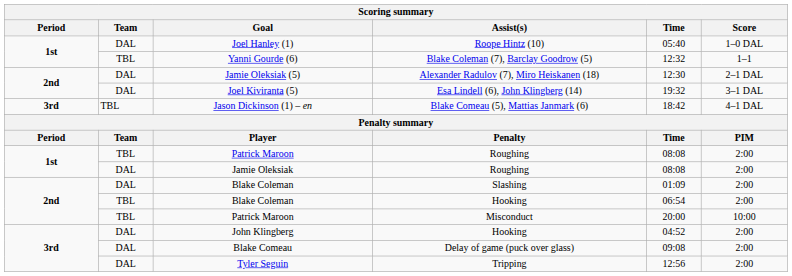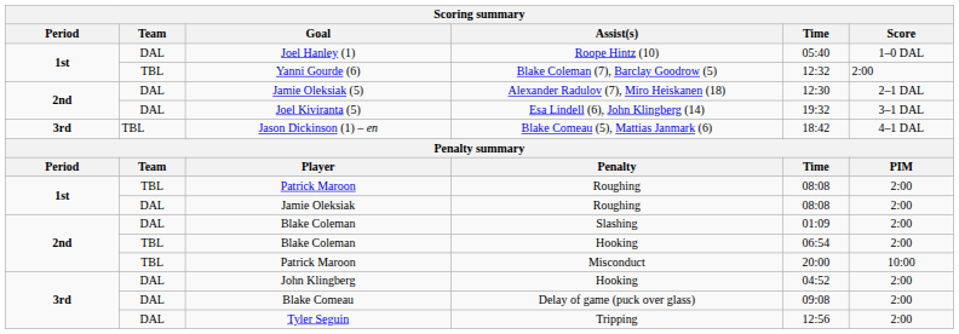 <table style="width:100%;" class="wikitable">
 <tr>
 <th colspan="6">Scoring summary</th>
 </tr>
 <tr>
 <th style="width:12%;">Period</th>
 <th style="width:7%;">Team</th>
 <th style="width:28%;">Goal</th>
 <th style="width:35%;">Assist(s)</th>
 <th style="width:7%;">Time</th>
 <th style="width:11%;">Score</th>
 </tr>
 <tr>
 <td style="text-align:center;" rowspan="2"><strong>1st</strong></td>
 <td style="text-align:center;">DAL</td>
 <td style="text-align:center;"><a href='#'>Joel Hanley</a> (1)</td>
 <td style="text-align:center;"><a href='#'>Roope Hintz</a> (10)</td>
 <td style="text-align:center;">05:40</td>
 <td style="text-align:center;">1–0 DAL</td>
 </tr>
 <tr>
 <td style="text-align:center;">TBL</td>
 <td style="text-align:center;"><a href='#'>Yanni Gourde</a> (6)</td>
 <td style="text-align:center;"><a href='#'>Blake Coleman</a> (7), <a href='#'>Barclay Goodrow</a> (5)</td>
 <td style="text-align:center;">12:32</td>
-<td style="text-align:center;">1–1</td>
+<td>2:00</td>
 </tr>
 <tr>
 <td style="text-align:center;" rowspan="2"><strong>2nd</strong></td>
 <td style="text-align:center;">DAL</td>
 <td style="text-align:center;"><a href='#'>Jamie Oleksiak</a> (5)</td>
 <td style="text-align:center;"><a href='#'>Alexander Radulov</a> (7), <a href='#'>Miro Heiskanen</a> (18)</td>
 <td style="text-align:center;">12:30</td>
 <td style="text-align:center;">2–1 DAL</td>
 </tr>
 <tr>
 <td style="text-align:center;">DAL</td>
 <td style="text-align:center;"><a href='#'>Joel Kiviranta</a> (5)</td>
 <td style="text-align:center;"><a href='#'>Esa Lindell</a> (6), <a href='#'>John Klingberg</a> (14)</td>
 <td style="text-align:center;">19:32</td>
 <td style="text-align:center;">3–1 DAL</td>
 </tr>
 <tr>
 <td style="text-align:center;" rowspan="1"><strong>3rd</strong></td>
 <td>TBL</td>
 <td style="text-align:center;"><a href='#'>Jason Dickinson</a> (1) – <em>en</em></td>
 <td style="text-align:center;"><a href='#'>Blake Comeau</a> (5), <a href='#'>Mattias Janmark</a> (6)</td>
 <td style="text-align:center;">18:42</td>
 <td style="text-align:center;">4–1 DAL</td>
 </tr>
 <tr>
 <th colspan="6">Penalty summary</th>
 </tr>
 <tr>
 <th style="width:12%;">Period</th>
 <th style="width:7%;">Team</th>
 <th style="width:28%;">Player</th>
 <th style="width:35%;">Penalty</th>
 <th style="width:7%;">Time</th>
 <th style="width:11%;">PIM</th>
 </tr>
 <tr style="text-align:center;">
 <td rowspan="2"><strong>1st</strong></td>
 <td>TBL</td>
 <td><a href='#'>Patrick Maroon</a></td>
 <td>Roughing</td>
 <td>08:08</td>
 <td>2:00</td>
 </tr>
 <tr style="text-align:center;">
 <td>DAL</td>
 <td>Jamie Oleksiak</td>
 <td>Roughing</td>
 <td>08:08</td>
 <td>2:00</td>
 </tr>
 <tr style="text-align:center;">
 <td rowspan="3"><strong>2nd</strong></td>
 <td style="text-align:center;">DAL</td>
 <td>Blake Coleman</td>
 <td>Slashing</td>
 <td>01:09</td>
 <td>2:00</td>
 </tr>
 <tr style="text-align:center;">
 <td>TBL</td>
 <td>Blake Coleman</td>
 <td>Hooking</td>
 <td>06:54</td>
 <td>2:00</td>
 </tr>
 <tr style="text-align:center;">
 <td>TBL</td>
 <td>Patrick Maroon</td>
 <td>Misconduct</td>
 <td>20:00</td>
 <td>10:00</td>
 </tr>
 <tr style="text-align:center;">
 <td rowspan="3"><strong>3rd</strong></td>
 <td>DAL</td>
 <td>John Klingberg</td>
 <td>Hooking</td>
 <td>04:52</td>
 <td>2:00</td>
 </tr>
 <tr style="text-align:center;">
 <td>DAL</td>
 <td>Blake Comeau</td>
 <td>Delay of game (puck over glass)</td>
 <td>09:08</td>
 <td>2:00</td>
 </tr>
 <tr style="text-align:center;">
 <td>DAL</td>
 <td><a href='#'>Tyler Seguin</a></td>
 <td>Tripping</td>
 <td>12:56</td>
 <td>2:00</td>
 </tr>
 </table>
